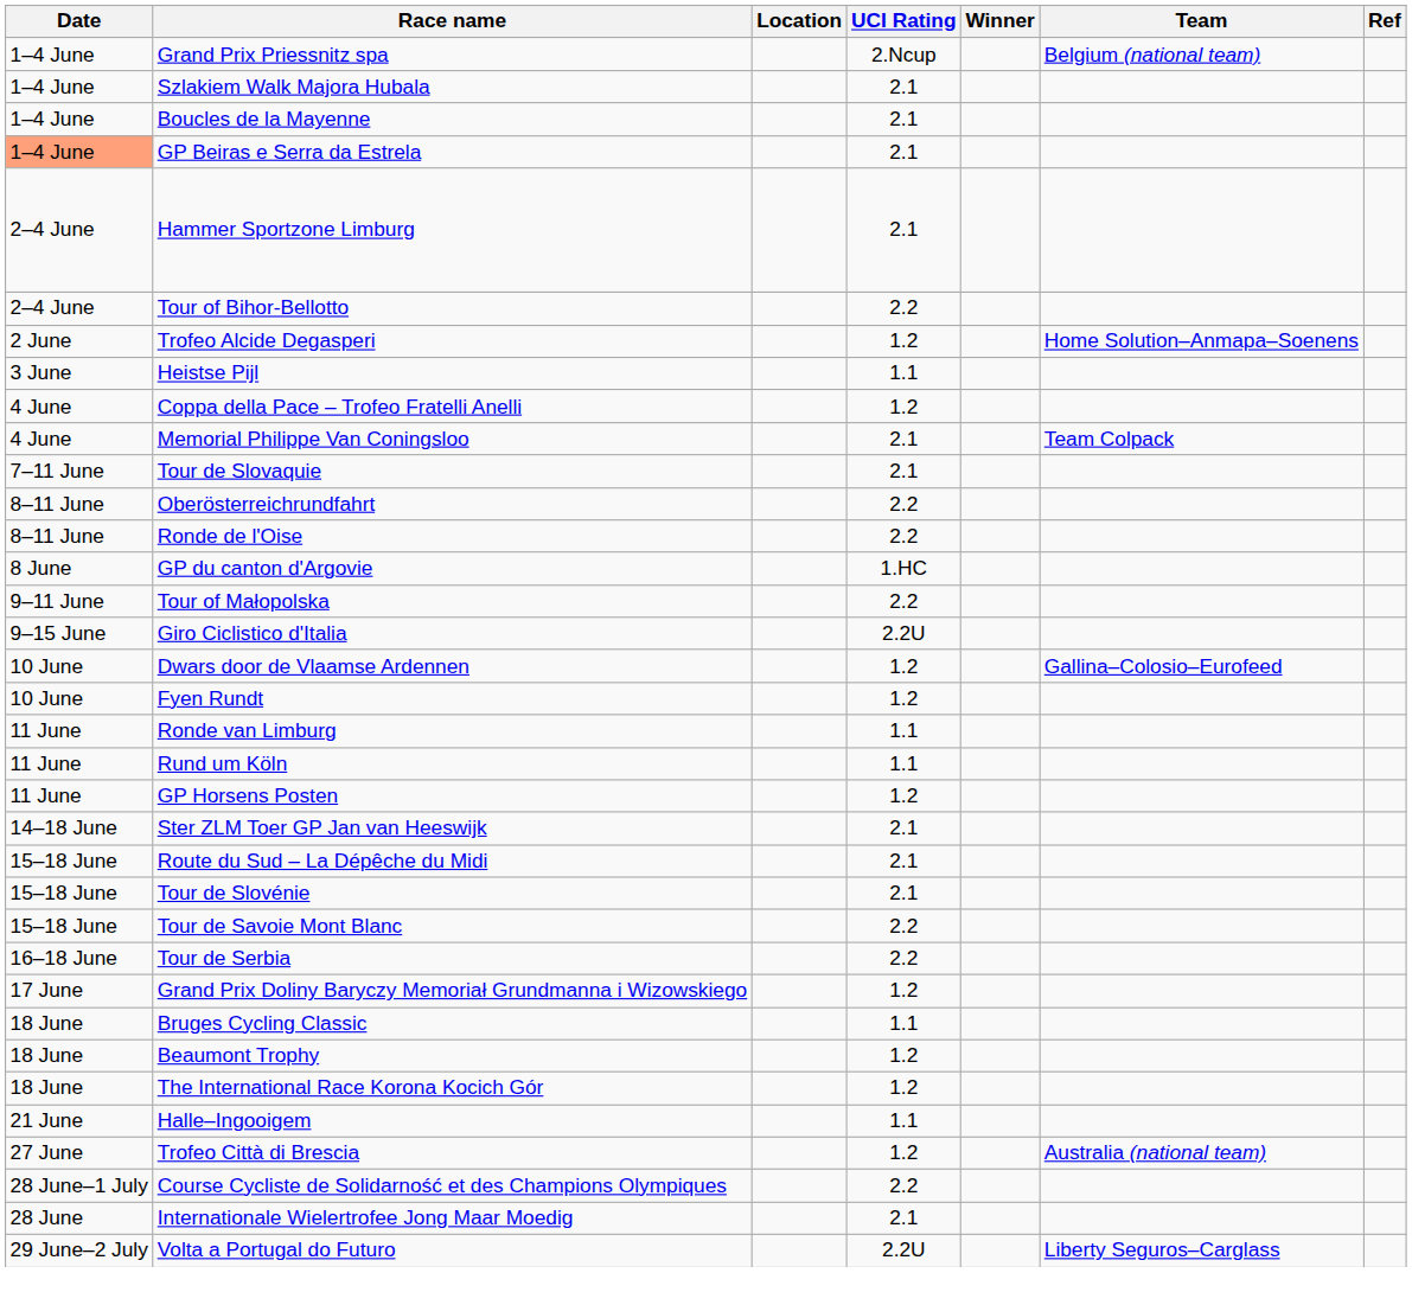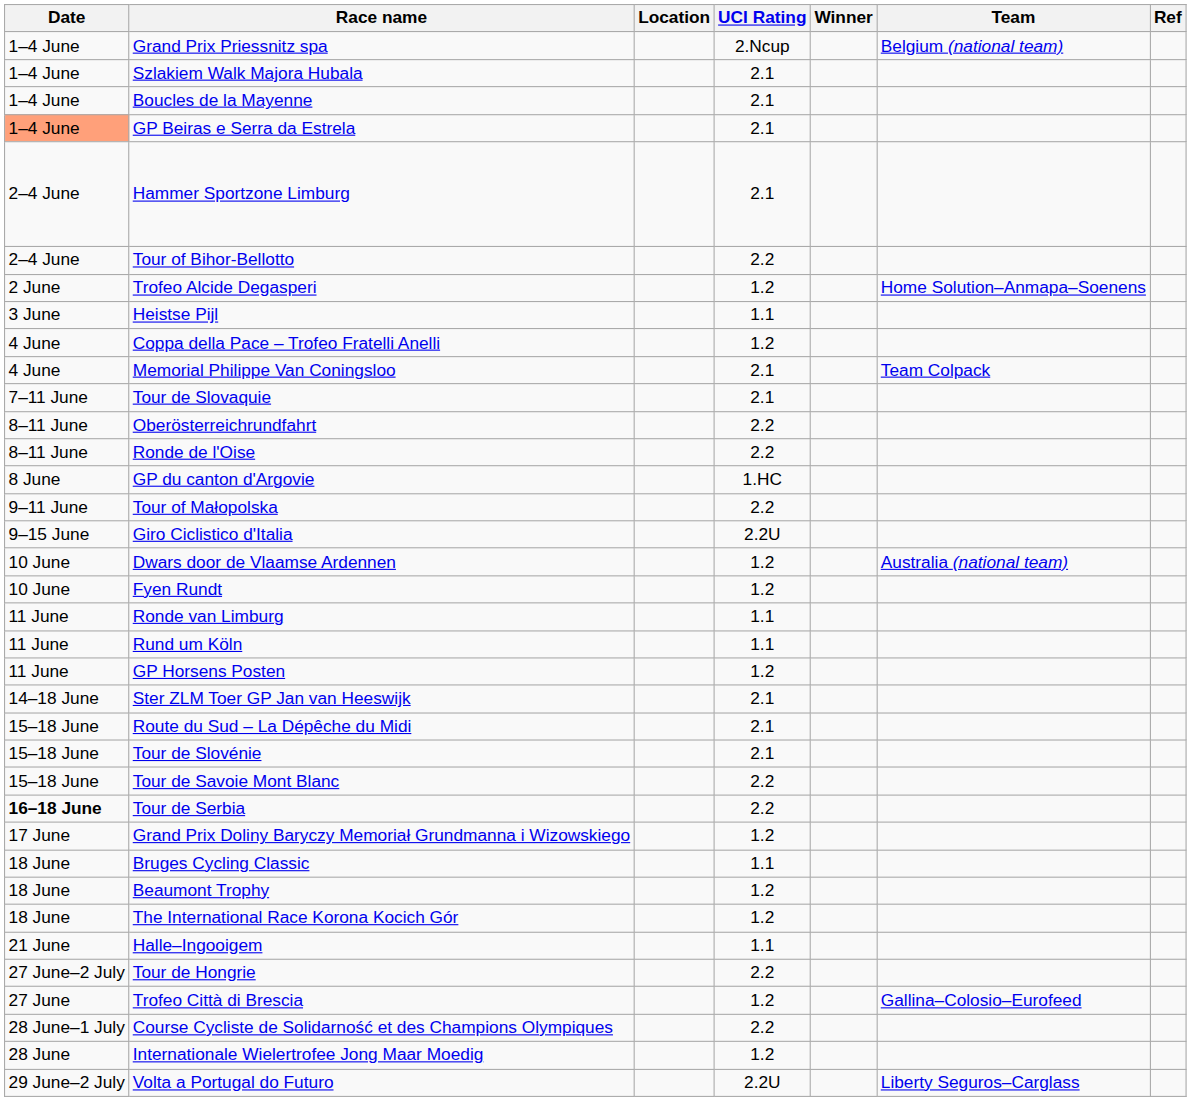 <table class="wikitable sortable">
 <tr>
 <th>Date</th>
 <th>Race name</th>
 <th>Location</th>
 <th><a href='#'>UCI Rating</a></th>
 <th>Winner</th>
 <th>Team</th>
 <th>Ref</th>
 </tr>
 <tr>
 <td>1–4 June</td>
 <td><a href='#'>Grand Prix Priessnitz spa</a></td>
 <td></td>
 <td align=center>2.Ncup</td>
 <td></td>
 <td><a href='#'>Belgium <em>(national team)</em></a></td>
 <td align=center></td>
 </tr>
 <tr>
 <td>1–4 June</td>
 <td><a href='#'>Szlakiem Walk Majora Hubala</a></td>
 <td></td>
 <td align=center>2.1</td>
 <td></td>
 <td></td>
 <td align=center></td>
 </tr>
 <tr>
 <td>1–4 June</td>
 <td><a href='#'>Boucles de la Mayenne</a></td>
 <td></td>
 <td align=center>2.1</td>
 <td></td>
 <td></td>
 <td align=center></td>
 </tr>
 <tr>
 <td style="background: lightsalmon;">1–4 June</td>
 <td><a href='#'>GP Beiras e Serra da Estrela</a></td>
 <td></td>
 <td align=center>2.1</td>
 <td></td>
 <td></td>
 <td align=center></td>
 </tr>
 <tr>
 <td>2–4 June</td>
 <td><a href='#'>Hammer Sportzone Limburg</a></td>
 <td></td>
 <td align=center>2.1</td>
 <td><br><br><br><br><br></td>
 <td></td>
 <td align=center></td>
 </tr>
 <tr>
 <td>2–4 June</td>
 <td><a href='#'>Tour of Bihor-Bellotto</a></td>
 <td></td>
 <td align=center>2.2</td>
 <td></td>
 <td></td>
 <td align=center></td>
 </tr>
 <tr>
 <td>2 June</td>
 <td><a href='#'>Trofeo Alcide Degasperi</a></td>
 <td></td>
 <td align=center>1.2</td>
 <td></td>
 <td><a href='#'>Home Solution–Anmapa–Soenens</a></td>
 <td align=center></td>
 </tr>
 <tr>
 <td>3 June</td>
 <td><a href='#'>Heistse Pijl</a></td>
 <td></td>
 <td align=center>1.1</td>
 <td></td>
 <td></td>
 <td align=center></td>
 </tr>
 <tr>
 <td>4 June</td>
 <td><a href='#'>Coppa della Pace – Trofeo Fratelli Anelli</a></td>
 <td></td>
 <td align=center>1.2</td>
 <td></td>
 <td></td>
 <td align=center></td>
 </tr>
 <tr>
 <td>4 June</td>
 <td><a href='#'>Memorial Philippe Van Coningsloo</a></td>
 <td></td>
 <td align=center>2.1</td>
 <td></td>
 <td><a href='#'>Team Colpack</a></td>
 <td align=center></td>
 </tr>
 <tr>
 <td>7–11 June</td>
 <td><a href='#'>Tour de Slovaquie</a></td>
 <td></td>
 <td align=center>2.1</td>
 <td></td>
 <td></td>
 <td align=center></td>
 </tr>
 <tr>
 <td>8–11 June</td>
 <td><a href='#'>Oberösterreichrundfahrt</a></td>
 <td></td>
 <td align=center>2.2</td>
 <td></td>
 <td></td>
 <td align=center></td>
 </tr>
 <tr>
 <td>8–11 June</td>
 <td><a href='#'>Ronde de l'Oise</a></td>
 <td></td>
 <td align=center>2.2</td>
 <td></td>
 <td></td>
 <td align=center></td>
 </tr>
 <tr>
 <td>8 June</td>
 <td><a href='#'>GP du canton d'Argovie</a></td>
 <td></td>
 <td align=center>1.HC</td>
 <td></td>
 <td></td>
 <td align=center></td>
 </tr>
 <tr>
 <td>9–11 June</td>
 <td><a href='#'>Tour of Małopolska</a></td>
 <td></td>
 <td align=center>2.2</td>
 <td></td>
 <td></td>
 <td align=center></td>
 </tr>
 <tr>
 <td>9–15 June</td>
 <td><a href='#'>Giro Ciclistico d'Italia</a></td>
 <td></td>
 <td align=center>2.2U</td>
 <td></td>
 <td></td>
 <td align=center></td>
 </tr>
 <tr>
 <td>10 June</td>
 <td><a href='#'>Dwars door de Vlaamse Ardennen</a></td>
 <td></td>
 <td align=center>1.2</td>
 <td></td>
-<td><a href='#'>Gallina–Colosio–Eurofeed</a></td>
+<td><a href='#'>Australia <em>(national team)</em></a></td>
 <td align=center></td>
 </tr>
 <tr>
 <td>10 June</td>
 <td><a href='#'>Fyen Rundt</a></td>
 <td></td>
 <td align=center>1.2</td>
 <td></td>
 <td></td>
 <td align=center></td>
 </tr>
 <tr>
 <td>11 June</td>
 <td><a href='#'>Ronde van Limburg</a></td>
 <td></td>
 <td align=center>1.1</td>
 <td></td>
 <td></td>
 <td align=center></td>
 </tr>
 <tr>
 <td>11 June</td>
 <td><a href='#'>Rund um Köln</a></td>
 <td></td>
 <td align=center>1.1</td>
 <td></td>
 <td></td>
 <td align=center></td>
 </tr>
 <tr>
 <td>11 June</td>
 <td><a href='#'>GP Horsens Posten</a></td>
 <td></td>
 <td align=center>1.2</td>
 <td></td>
 <td></td>
 <td align=center></td>
 </tr>
 <tr>
 <td>14–18 June</td>
 <td><a href='#'>Ster ZLM Toer GP Jan van Heeswijk</a></td>
 <td></td>
 <td align=center>2.1</td>
 <td></td>
 <td></td>
 <td align=center></td>
 </tr>
 <tr>
 <td>15–18 June</td>
 <td><a href='#'>Route du Sud – La Dépêche du Midi</a></td>
 <td></td>
 <td align=center>2.1</td>
 <td></td>
 <td></td>
 <td align=center></td>
 </tr>
 <tr>
 <td>15–18 June</td>
 <td><a href='#'>Tour de Slovénie</a></td>
 <td></td>
 <td align=center>2.1</td>
 <td></td>
 <td></td>
 <td align=center></td>
 </tr>
 <tr>
 <td>15–18 June</td>
 <td><a href='#'>Tour de Savoie Mont Blanc</a></td>
 <td></td>
 <td align=center>2.2</td>
 <td></td>
 <td></td>
 <td align=center></td>
 </tr>
 <tr>
-<td>16–18 June</td>
+<td><strong>16–18 June</strong></td>
 <td><a href='#'>Tour de Serbia</a></td>
 <td></td>
 <td align=center>2.2</td>
 <td></td>
 <td></td>
 <td align=center></td>
 </tr>
 <tr>
 <td>17 June</td>
 <td><a href='#'>Grand Prix Doliny Baryczy Memoriał Grundmanna i Wizowskiego</a></td>
 <td></td>
 <td align=center>1.2</td>
 <td></td>
 <td></td>
 <td align=center></td>
 </tr>
 <tr>
 <td>18 June</td>
 <td><a href='#'>Bruges Cycling Classic</a></td>
 <td></td>
 <td align=center>1.1</td>
 <td></td>
 <td></td>
 <td align=center></td>
 </tr>
 <tr>
 <td>18 June</td>
 <td><a href='#'>Beaumont Trophy</a></td>
 <td></td>
 <td align=center>1.2</td>
 <td></td>
 <td></td>
 <td align=center></td>
 </tr>
 <tr>
 <td>18 June</td>
 <td><a href='#'>The International Race Korona Kocich Gór</a></td>
 <td></td>
 <td align=center>1.2</td>
 <td></td>
 <td></td>
 <td align=center></td>
 </tr>
 <tr>
 <td>21 June</td>
 <td><a href='#'>Halle–Ingooigem</a></td>
 <td></td>
 <td align=center>1.1</td>
 <td></td>
 <td></td>
 <td align=center></td>
 </tr>
 <tr>
+<td>27 June–2 July</td>
+<td><a href='#'>Tour de Hongrie</a></td>
+<td></td>
+<td align=center>2.2</td>
+<td></td>
+<td></td>
+<td align=center></td>
+</tr>
+<tr>
 <td>27 June</td>
 <td><a href='#'>Trofeo Città di Brescia</a></td>
 <td></td>
 <td align=center>1.2</td>
 <td></td>
-<td><a href='#'>Australia <em>(national team)</em></a></td>
+<td><a href='#'>Gallina–Colosio–Eurofeed</a></td>
 <td align=center></td>
 </tr>
 <tr>
 <td>28 June–1 July</td>
 <td><a href='#'>Course Cycliste de Solidarność et des Champions Olympiques</a></td>
 <td></td>
 <td align=center>2.2</td>
 <td></td>
 <td></td>
 <td align=center></td>
 </tr>
 <tr>
 <td>28 June</td>
 <td><a href='#'>Internationale Wielertrofee Jong Maar Moedig</a></td>
 <td></td>
-<td align=center>2.1</td>
+<td align=center>1.2</td>
 <td></td>
 <td></td>
 <td align=center></td>
 </tr>
 <tr>
 <td>29 June–2 July</td>
 <td><a href='#'>Volta a Portugal do Futuro</a></td>
 <td></td>
 <td align=center>2.2U</td>
 <td></td>
 <td><a href='#'>Liberty Seguros–Carglass</a></td>
 <td align=center></td>
 </tr>
 </table>
